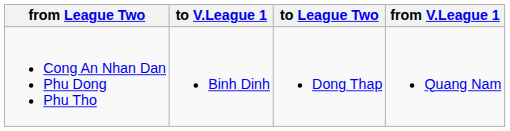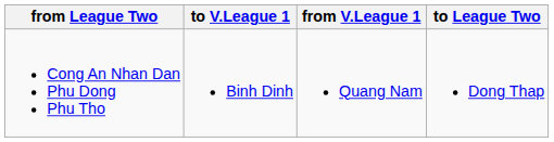 <table class="wikitable">
 <tr>
 <th> from <a href='#'>League Two</a></th>
 <th> to <a href='#'>V.League 1</a></th>
+<th> from <a href='#'>V.League 1</a></th>
 <th> to <a href='#'>League Two</a></th>
-<th> from <a href='#'>V.League 1</a></th>
 </tr>
 <tr>
 <td><br><ul><li><a href='#'>Cong An Nhan Dan</a></li><li><a href='#'>Phu Dong</a></li><li><a href='#'>Phu Tho</a></li></ul></td>
 <td><br><ul><li><a href='#'>Binh Dinh</a></li></ul></td>
+<td><br><ul><li><a href='#'>Quang Nam</a></li></ul></td>
 <td><br><ul><li><a href='#'>Dong Thap</a></li></ul></td>
-<td><br><ul><li><a href='#'>Quang Nam</a></li></ul></td>
 </tr>
 </table>
